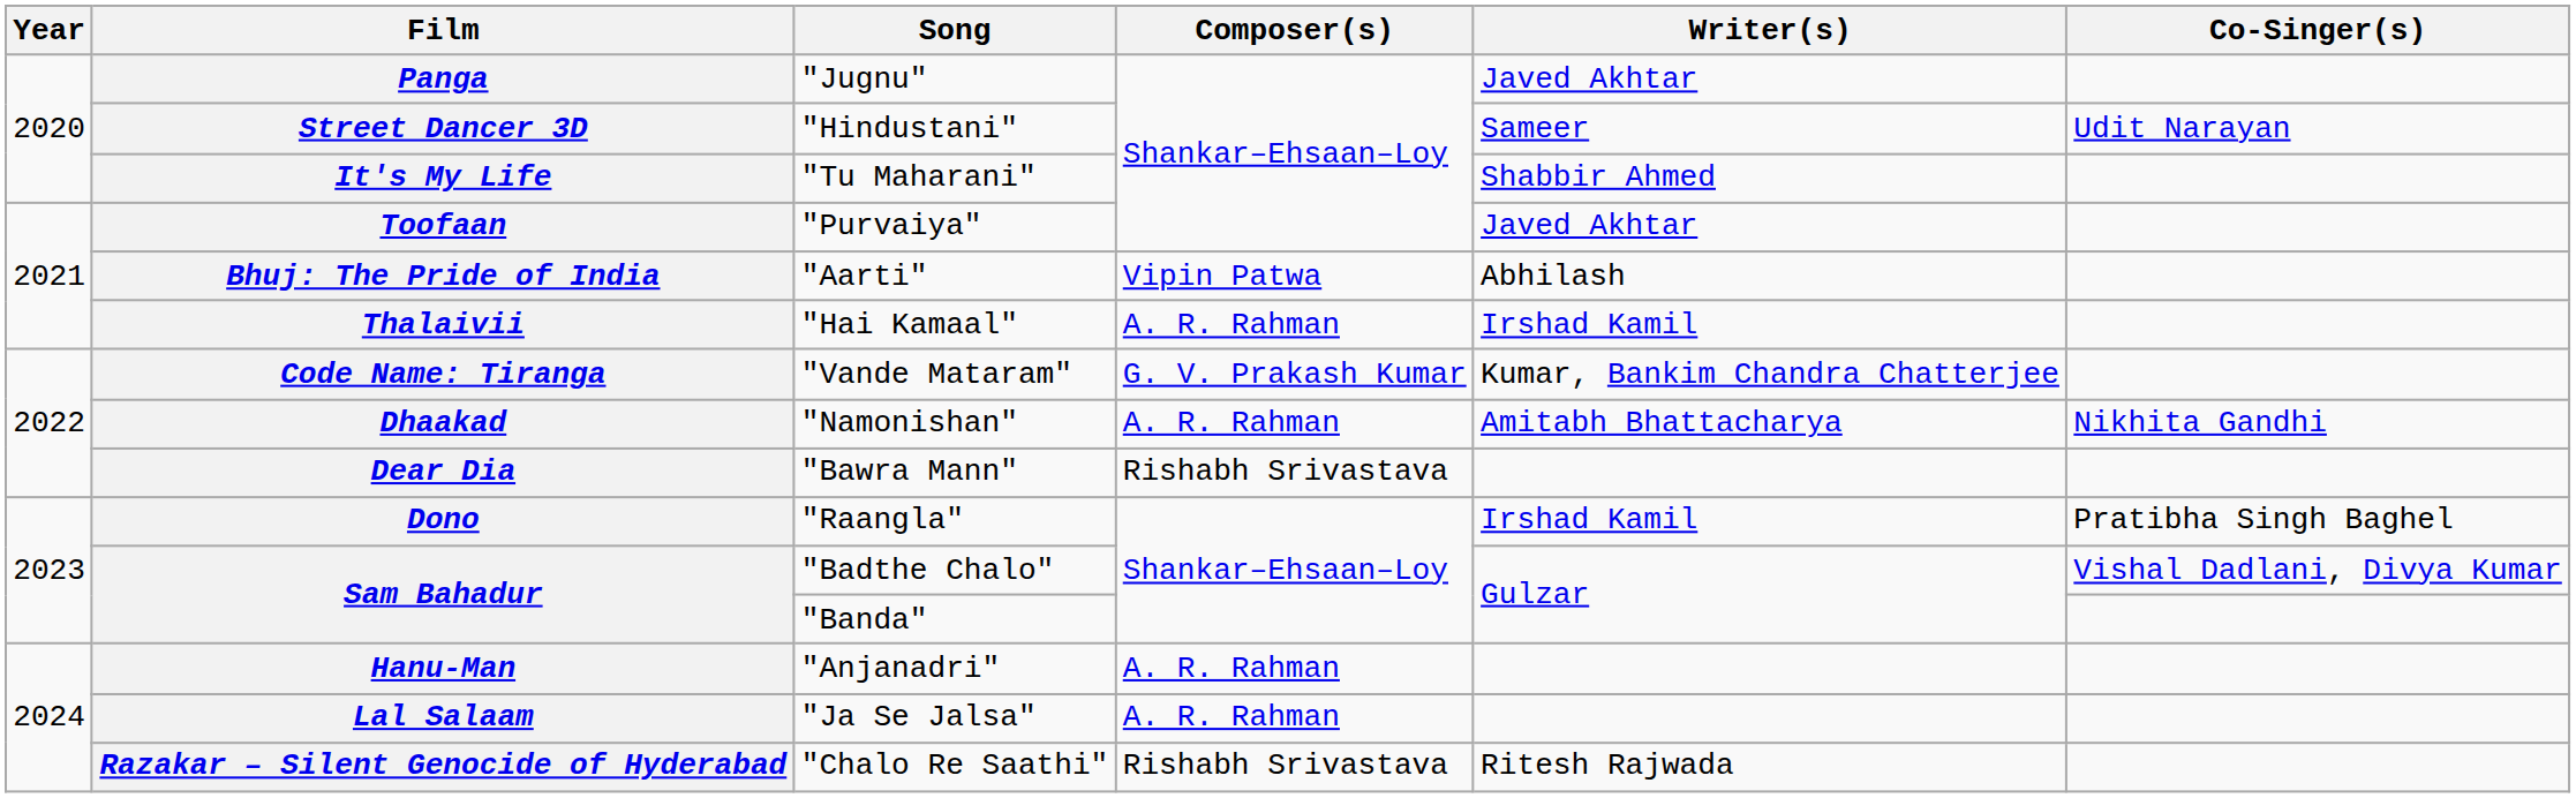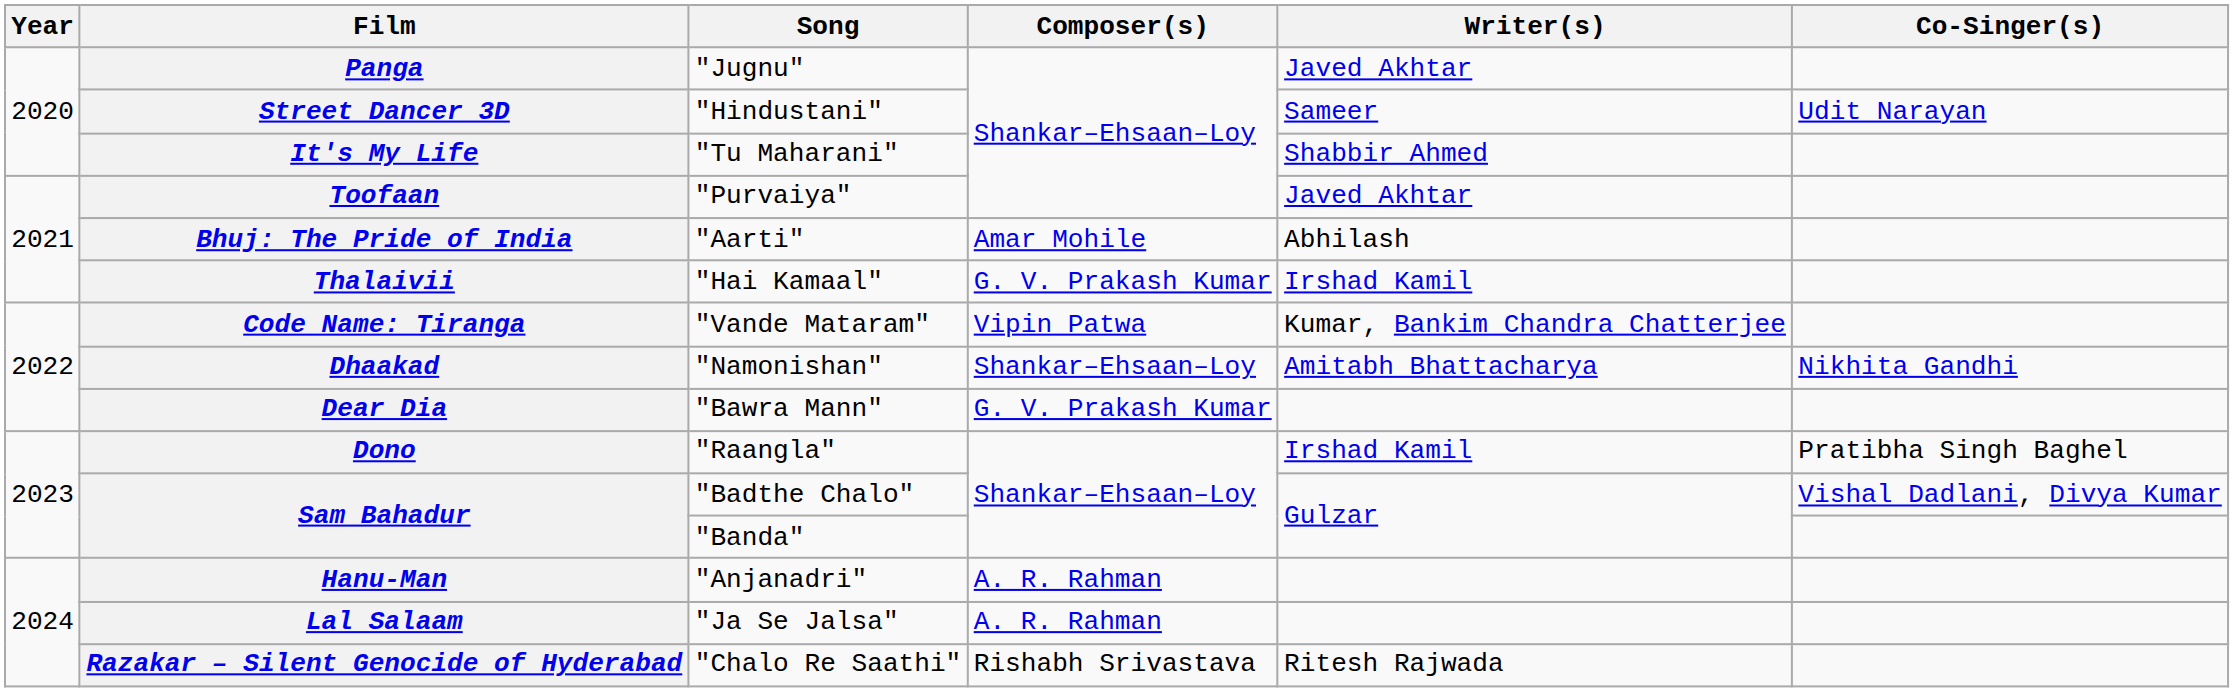 <table class="wikitable">
 <tr>
 <th>Year</th>
 <th>Film</th>
 <th>Song</th>
 <th>Composer(s)</th>
 <th>Writer(s)</th>
 <th>Co-Singer(s)</th>
 </tr>
 <tr>
 <td rowspan="3">2020</td>
 <th><a href='#'><em>Panga</em></a></th>
 <td>"Jugnu"</td>
 <td rowspan="4"><a href='#'>Shankar–Ehsaan–Loy</a></td>
 <td><a href='#'>Javed Akhtar</a></td>
 <td></td>
 </tr>
 <tr>
 <th><em><a href='#'>Street Dancer 3D</a></em></th>
 <td>"Hindustani"</td>
 <td><a href='#'>Sameer</a></td>
 <td><a href='#'>Udit Narayan</a></td>
 </tr>
 <tr>
 <th><a href='#'><em>It's My Life</em></a></th>
 <td>"Tu Maharani"</td>
 <td><a href='#'>Shabbir Ahmed</a></td>
 <td></td>
 </tr>
 <tr>
 <td rowspan="3">2021</td>
 <th><em><a href='#'>Toofaan</a></em></th>
 <td>"Purvaiya"</td>
 <td><a href='#'>Javed Akhtar</a></td>
 <td></td>
 </tr>
 <tr>
 <th><em><a href='#'>Bhuj: The Pride of India</a></em></th>
 <td>"Aarti"</td>
-<td><a href='#'>Vipin Patwa</a></td>
+<td><a href='#'>Amar Mohile</a></td>
 <td>Abhilash</td>
 <td></td>
 </tr>
 <tr>
 <th><em><a href='#'>Thalaivii</a></em></th>
 <td>"Hai Kamaal"</td>
-<td><a href='#'>A. R. Rahman</a></td>
+<td><a href='#'>G. V. Prakash Kumar</a></td>
 <td><a href='#'>Irshad Kamil</a></td>
 <td></td>
 </tr>
 <tr>
 <td rowspan="3">2022</td>
 <th><em><a href='#'>Code Name: Tiranga</a></em></th>
 <td>"Vande Mataram"</td>
-<td><a href='#'>G. V. Prakash Kumar</a></td>
+<td><a href='#'>Vipin Patwa</a></td>
 <td>Kumar, <a href='#'>Bankim Chandra Chatterjee</a></td>
 <td></td>
 </tr>
 <tr>
 <th><em><a href='#'>Dhaakad</a></em></th>
 <td>"Namonishan"</td>
-<td><a href='#'>A. R. Rahman</a></td>
+<td><a href='#'>Shankar–Ehsaan–Loy</a></td>
 <td><a href='#'>Amitabh Bhattacharya</a></td>
 <td><a href='#'>Nikhita Gandhi</a></td>
 </tr>
 <tr>
 <th><em><a href='#'>Dear Dia</a></em></th>
 <td>"Bawra Mann"</td>
-<td>Rishabh Srivastava</td>
+<td><a href='#'>G. V. Prakash Kumar</a></td>
 <td></td>
 <td></td>
 </tr>
 <tr>
 <td rowspan="3">2023</td>
 <th><em><a href='#'>Dono</a></em></th>
 <td>"Raangla"</td>
 <td rowspan="3"><a href='#'>Shankar–Ehsaan–Loy</a></td>
 <td><a href='#'>Irshad Kamil</a></td>
 <td>Pratibha Singh Baghel</td>
 </tr>
 <tr>
 <th rowspan="2"><a href='#'><em>Sam Bahadur</em></a></th>
 <td>"Badthe Chalo"</td>
 <td rowspan="2"><a href='#'>Gulzar</a></td>
 <td><a href='#'>Vishal Dadlani</a>, <a href='#'>Divya Kumar</a></td>
 </tr>
 <tr>
 <td>"Banda"</td>
 <td></td>
 </tr>
 <tr>
 <td rowspan="3">2024</td>
 <th><em><a href='#'>Hanu-Man</a></em></th>
 <td>"Anjanadri"</td>
 <td><a href='#'>A. R. Rahman</a></td>
 <td></td>
 <td></td>
 </tr>
 <tr>
 <th><a href='#'><em>Lal Salaam</em></a></th>
 <td>"Ja Se Jalsa"</td>
 <td><a href='#'>A. R. Rahman</a></td>
 <td></td>
 <td></td>
 </tr>
 <tr>
 <th><em><a href='#'>Razakar – Silent Genocide of Hyderabad</a></em></th>
 <td>"Chalo Re Saathi"</td>
 <td>Rishabh Srivastava</td>
 <td>Ritesh Rajwada</td>
 <td></td>
 </tr>
 </table>
